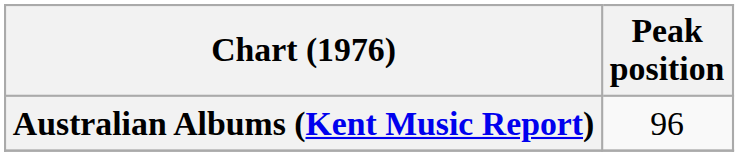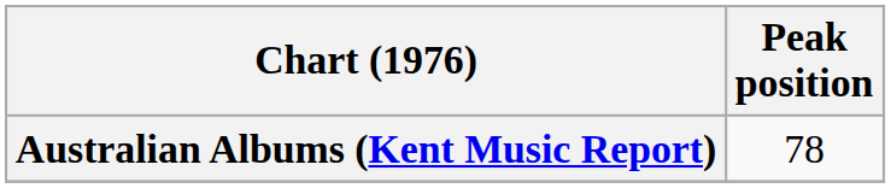 <table class="wikitable sortable plainrowheaders">
 <tr>
 <th scope="col">Chart (1976)</th>
 <th scope="col">Peak<br>position</th>
 </tr>
 <tr>
 <th scope="row">Australian Albums (<a href='#'>Kent Music Report</a>)</th>
-<td style="text-align:center;">96</td>
+<td style="text-align:center;">78</td>
 </tr>
 <tr>
 </tr>
 <tr>
 </tr>
 <tr>
 </tr>
 <tr>
 </tr>
 <tr>
 </tr>
 </table>
